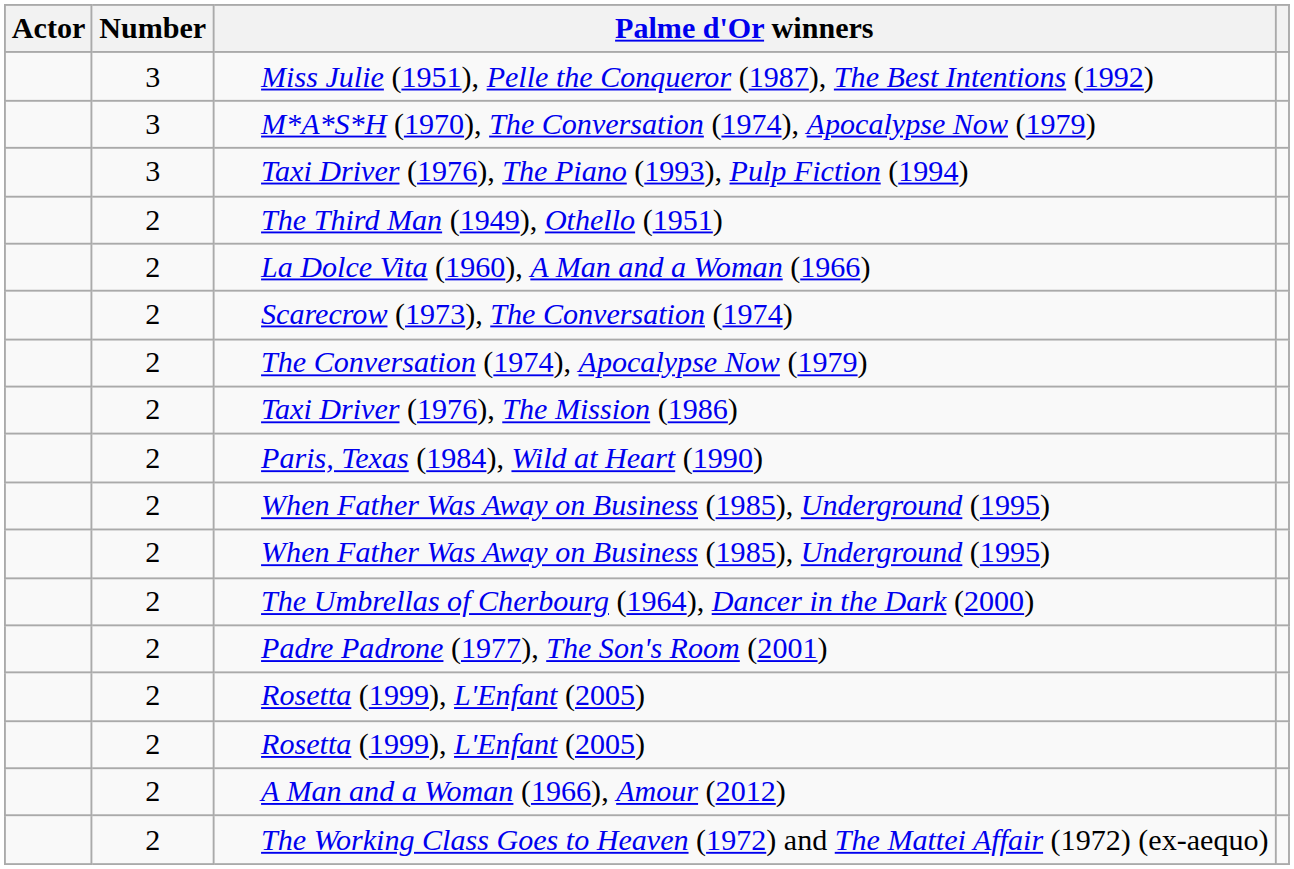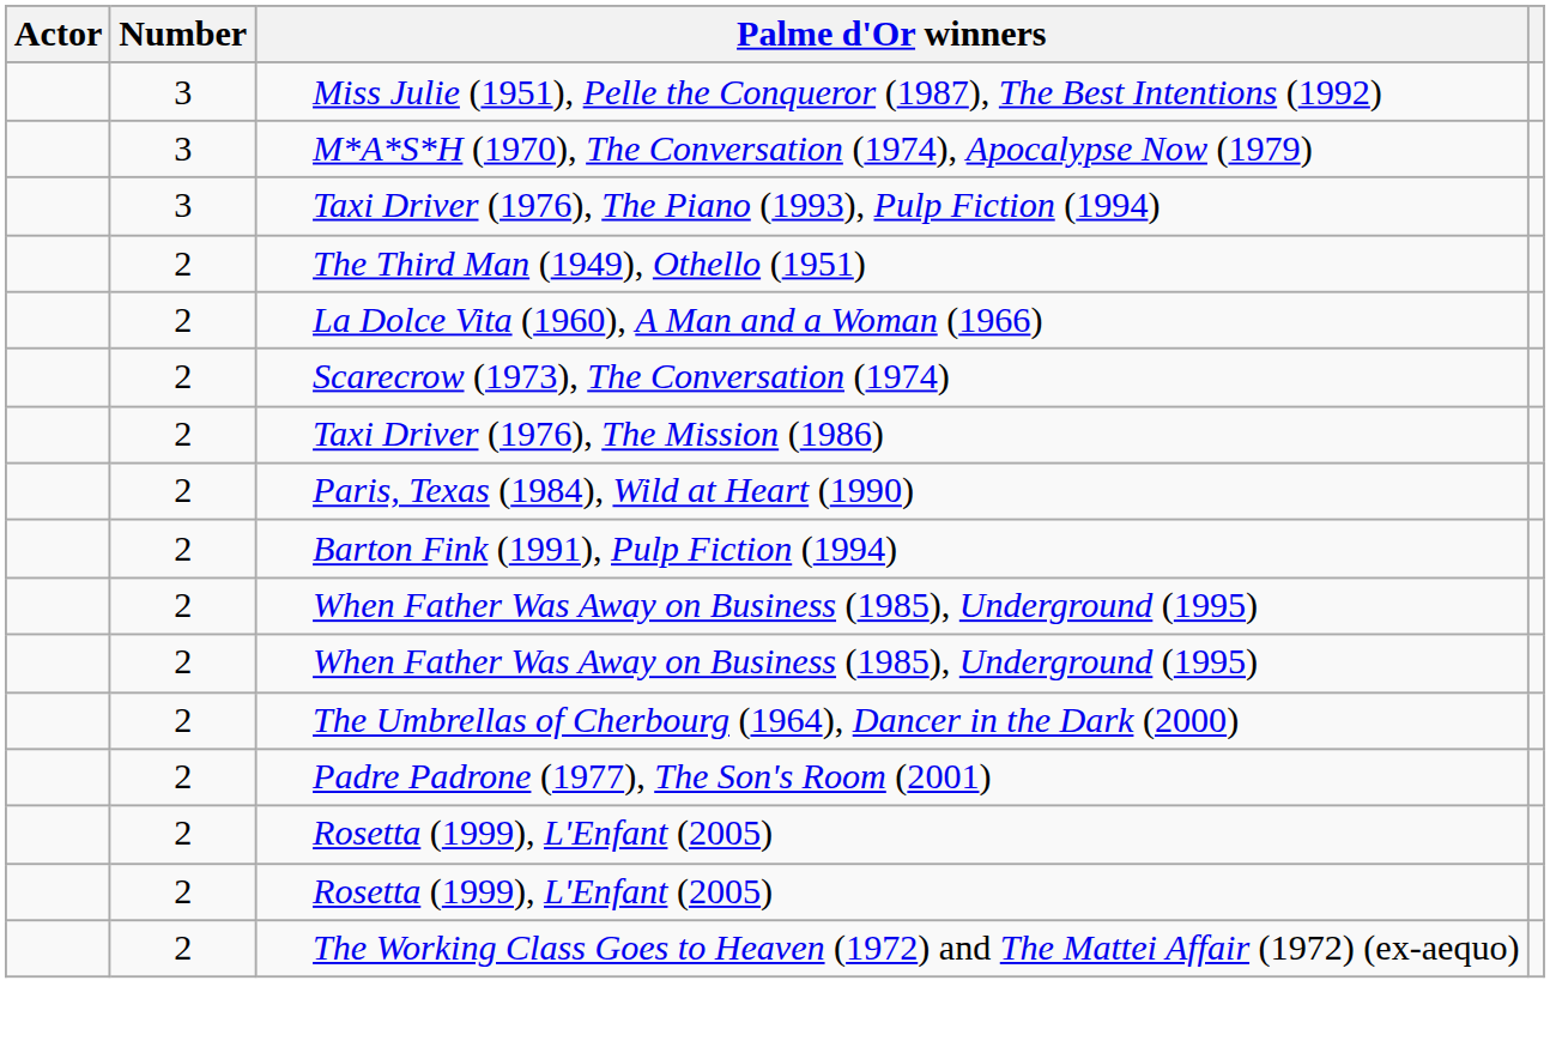 <table class="wikitable sortable" style="text-align: center">
 <tr>
 <th scope="col">Actor</th>
 <th scope="col">Number</th>
 <th scope="col"><a href='#'>Palme d'Or</a> winners</th>
 <th scope="col" class="unsortable"></th>
 </tr>
 <tr>
 <td></td>
 <td>3</td>
 <td style="text-align:left; padding-left:25px;"><em><a href='#'>Miss Julie</a></em> (<a href='#'>1951</a>), <em><a href='#'>Pelle the Conqueror</a></em> (<a href='#'>1987</a>), <em><a href='#'>The Best Intentions</a></em> (<a href='#'>1992</a>)</td>
 <td></td>
 </tr>
 <tr>
 <td></td>
 <td>3</td>
 <td style="text-align:left; padding-left:25px;"><em><a href='#'>M*A*S*H</a></em> (<a href='#'>1970</a>), <em><a href='#'>The Conversation</a></em> (<a href='#'>1974</a>), <em><a href='#'>Apocalypse Now</a></em> (<a href='#'>1979</a>)</td>
 <td></td>
 </tr>
 <tr>
 <td></td>
 <td>3</td>
 <td style="text-align:left; padding-left:25px;"><em><a href='#'>Taxi Driver</a></em> (<a href='#'>1976</a>), <em><a href='#'>The Piano</a></em> (<a href='#'>1993</a>), <em><a href='#'>Pulp Fiction</a></em> (<a href='#'>1994</a>)</td>
 <td></td>
 </tr>
 <tr>
 <td></td>
 <td>2</td>
 <td style="text-align:left; padding-left:25px;"><em><a href='#'>The Third Man</a></em> (<a href='#'>1949</a>), <em><a href='#'>Othello</a></em> (<a href='#'>1951</a>)</td>
 <td></td>
 </tr>
 <tr>
 <td></td>
 <td>2</td>
 <td style="text-align:left; padding-left:25px;"><em><a href='#'>La Dolce Vita</a></em> (<a href='#'>1960</a>), <em><a href='#'>A Man and a Woman</a></em> (<a href='#'>1966</a>)</td>
 <td></td>
 </tr>
 <tr>
 <td></td>
 <td>2</td>
 <td style="text-align:left; padding-left:25px;"><em><a href='#'>Scarecrow</a></em> (<a href='#'>1973</a>), <em><a href='#'>The Conversation</a></em> (<a href='#'>1974</a>)</td>
 <td></td>
 </tr>
 <tr>
 <td></td>
 <td>2</td>
-<td style="text-align:left; padding-left:25px;"><em><a href='#'>The Conversation</a></em> (<a href='#'>1974</a>), <em><a href='#'>Apocalypse Now</a></em> (<a href='#'>1979</a>)</td>
-<td></td>
-</tr>
-<tr>
-<td></td>
-<td>2</td>
 <td style="text-align:left; padding-left:25px;"><em><a href='#'>Taxi Driver</a></em> (<a href='#'>1976</a>), <em><a href='#'>The Mission</a></em> (<a href='#'>1986</a>)</td>
 </tr>
 <tr>
 <td></td>
 <td>2</td>
 <td style="text-align:left; padding-left:25px;"><em><a href='#'>Paris, Texas</a></em> (<a href='#'>1984</a>), <em><a href='#'>Wild at Heart</a></em> (<a href='#'>1990</a>)</td>
+<td></td>
+</tr>
+<tr>
+<td></td>
+<td>2</td>
+<td style="text-align:left; padding-left:25px;"><em><a href='#'>Barton Fink</a></em> (<a href='#'>1991</a>), <em><a href='#'>Pulp Fiction</a></em> (<a href='#'>1994</a>)</td>
 <td></td>
 </tr>
 <tr>
 <td></td>
 <td>2</td>
 <td style="text-align:left; padding-left:25px;"><em><a href='#'>When Father Was Away on Business</a></em> (<a href='#'>1985</a>), <em><a href='#'>Underground</a></em> (<a href='#'>1995</a>)</td>
 <td></td>
 </tr>
 <tr>
 <td></td>
 <td>2</td>
 <td style="text-align:left; padding-left:25px;"><em><a href='#'>When Father Was Away on Business</a></em> (<a href='#'>1985</a>), <em><a href='#'>Underground</a></em> (<a href='#'>1995</a>)</td>
 <td></td>
 </tr>
 <tr>
 <td></td>
 <td>2</td>
 <td style="text-align:left; padding-left:25px;"><em><a href='#'>The Umbrellas of Cherbourg</a></em> (<a href='#'>1964</a>), <em><a href='#'>Dancer in the Dark</a></em> (<a href='#'>2000</a>)</td>
 <td></td>
 </tr>
 <tr>
 <td></td>
 <td>2</td>
 <td style="text-align:left; padding-left:25px;"><em><a href='#'>Padre Padrone</a></em> (<a href='#'>1977</a>), <em><a href='#'>The Son's Room</a></em> (<a href='#'>2001</a>)</td>
 <td></td>
 </tr>
 <tr>
 <td></td>
 <td>2</td>
 <td style="text-align:left; padding-left:25px;"><em><a href='#'>Rosetta</a></em> (<a href='#'>1999</a>), <em><a href='#'>L'Enfant</a></em> (<a href='#'>2005</a>)</td>
 <td></td>
 </tr>
 <tr>
 <td></td>
 <td>2</td>
 <td style="text-align:left; padding-left:25px;"><em><a href='#'>Rosetta</a></em> (<a href='#'>1999</a>), <em><a href='#'>L'Enfant</a></em> (<a href='#'>2005</a>)</td>
 <td></td>
 </tr>
 <tr>
 <td></td>
 <td>2</td>
-<td style="text-align:left; padding-left:25px;"><em><a href='#'>A Man and a Woman</a></em> (<a href='#'>1966</a>), <em><a href='#'>Amour</a></em> (<a href='#'>2012</a>)</td>
-<td></td>
-</tr>
-<tr>
-<td></td>
-<td>2</td>
 <td style="text-align:left; padding-left:25px;"><em><a href='#'>The Working Class Goes to Heaven</a></em> (<a href='#'>1972</a>) and <em><a href='#'>The Mattei Affair</a></em> (1972) (ex-aequo)</td>
 <td></td>
 </tr>
 </table>
